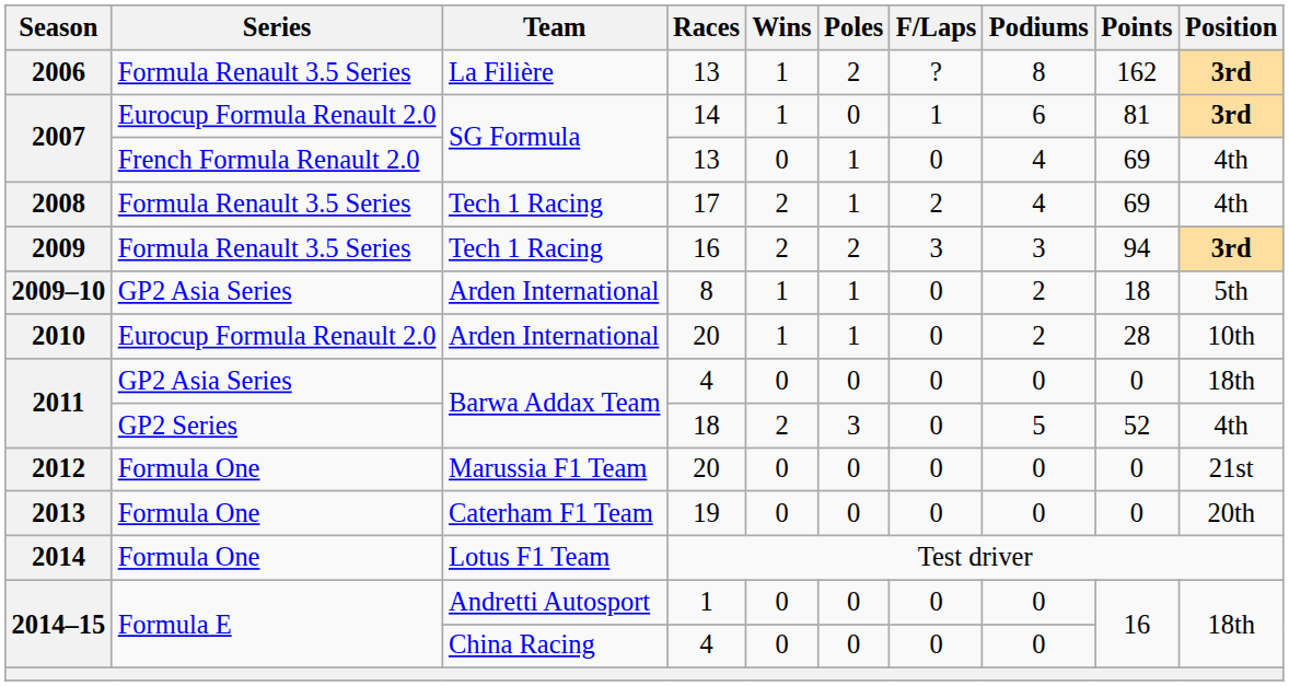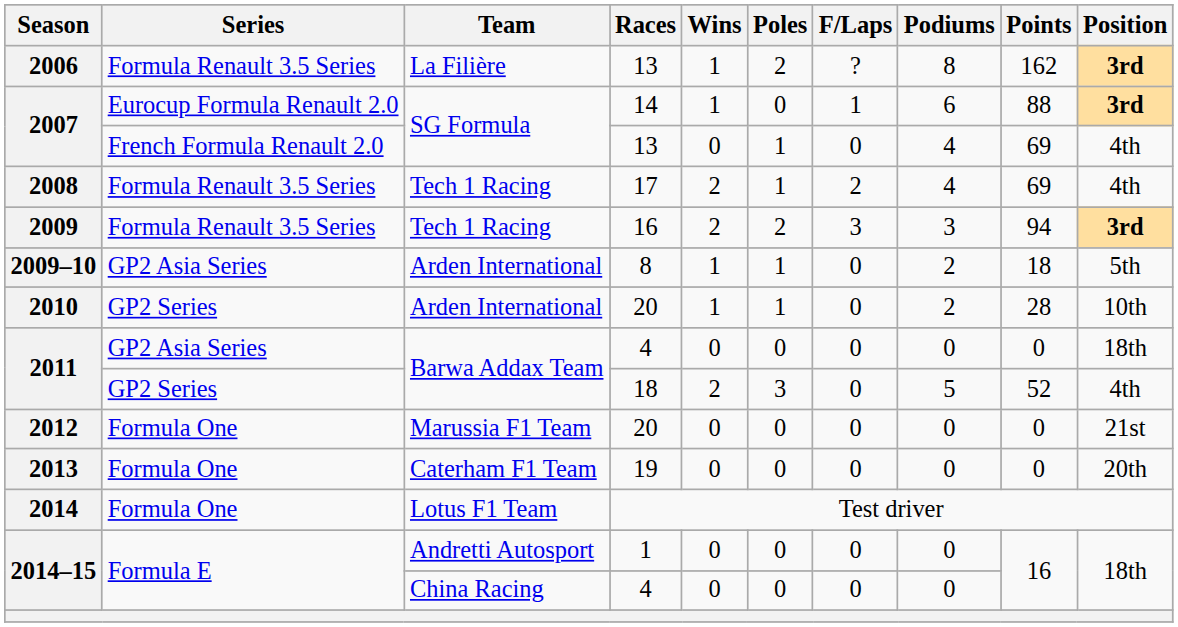 <table class="wikitable" style="font-size: 90%; text-align:center">
 <tr>
 <th>Season</th>
 <th>Series</th>
 <th>Team</th>
 <th>Races</th>
 <th>Wins</th>
 <th>Poles</th>
 <th>F/Laps</th>
 <th>Podiums</th>
 <th>Points</th>
 <th>Position</th>
 </tr>
 <tr>
 <th>2006</th>
 <td align=left><a href='#'>Formula Renault 3.5 Series</a></td>
 <td align=left><a href='#'>La Filière</a></td>
 <td>13</td>
 <td>1</td>
 <td>2</td>
 <td>?</td>
 <td>8</td>
 <td>162</td>
 <td style="background:#FFDF9F;"><strong>3rd</strong></td>
 </tr>
 <tr>
 <th rowspan=2>2007</th>
 <td align=left><a href='#'>Eurocup Formula Renault 2.0</a></td>
 <td align=left rowspan=2><a href='#'>SG Formula</a></td>
 <td>14</td>
 <td>1</td>
 <td>0</td>
 <td>1</td>
 <td>6</td>
-<td>81</td>
+<td>88</td>
 <td style="background:#FFDF9F;"><strong>3rd</strong></td>
 </tr>
 <tr>
 <td align=left><a href='#'>French Formula Renault 2.0</a></td>
 <td>13</td>
 <td>0</td>
 <td>1</td>
 <td>0</td>
 <td>4</td>
 <td>69</td>
 <td>4th</td>
 </tr>
 <tr>
 <th>2008</th>
 <td align=left><a href='#'>Formula Renault 3.5 Series</a></td>
 <td align=left><a href='#'>Tech 1 Racing</a></td>
 <td>17</td>
 <td>2</td>
 <td>1</td>
 <td>2</td>
 <td>4</td>
 <td>69</td>
 <td>4th</td>
 </tr>
 <tr>
 <th>2009</th>
 <td align=left><a href='#'>Formula Renault 3.5 Series</a></td>
 <td align=left><a href='#'>Tech 1 Racing</a></td>
 <td>16</td>
 <td>2</td>
 <td>2</td>
 <td>3</td>
 <td>3</td>
 <td>94</td>
 <td style="background:#FFDF9F;"><strong>3rd</strong></td>
 </tr>
 <tr>
 <th>2009–10</th>
 <td align=left><a href='#'>GP2 Asia Series</a></td>
 <td align=left><a href='#'>Arden International</a></td>
 <td>8</td>
 <td>1</td>
 <td>1</td>
 <td>0</td>
 <td>2</td>
 <td>18</td>
 <td>5th</td>
 </tr>
 <tr>
 <th>2010</th>
-<td align=left><a href='#'>Eurocup Formula Renault 2.0</a></td>
+<td align=left><a href='#'>GP2 Series</a></td>
 <td align=left><a href='#'>Arden International</a></td>
 <td>20</td>
 <td>1</td>
 <td>1</td>
 <td>0</td>
 <td>2</td>
 <td>28</td>
 <td>10th</td>
 </tr>
 <tr>
 <th rowspan=2>2011</th>
 <td align=left><a href='#'>GP2 Asia Series</a></td>
 <td align=left rowspan=2><a href='#'>Barwa Addax Team</a></td>
 <td>4</td>
 <td>0</td>
 <td>0</td>
 <td>0</td>
 <td>0</td>
 <td>0</td>
 <td>18th</td>
 </tr>
 <tr>
 <td align=left><a href='#'>GP2 Series</a></td>
 <td>18</td>
 <td>2</td>
 <td>3</td>
 <td>0</td>
 <td>5</td>
 <td>52</td>
 <td>4th</td>
 </tr>
 <tr>
 <th>2012</th>
 <td align=left><a href='#'>Formula One</a></td>
 <td align=left><a href='#'>Marussia F1 Team</a></td>
 <td>20</td>
 <td>0</td>
 <td>0</td>
 <td>0</td>
 <td>0</td>
 <td>0</td>
 <td>21st</td>
 </tr>
 <tr>
 <th>2013</th>
 <td align=left><a href='#'>Formula One</a></td>
 <td align=left><a href='#'>Caterham F1 Team</a></td>
 <td>19</td>
 <td>0</td>
 <td>0</td>
 <td>0</td>
 <td>0</td>
 <td>0</td>
 <td>20th</td>
 </tr>
 <tr>
 <th>2014</th>
 <td align=left><a href='#'>Formula One</a></td>
 <td align=left><a href='#'>Lotus F1 Team</a></td>
 <td align="center" colspan=7>Test driver</td>
 </tr>
 <tr>
 <th rowspan=2>2014–15</th>
 <td align=left rowspan=2><a href='#'>Formula E</a></td>
 <td align=left><a href='#'>Andretti Autosport</a></td>
 <td>1</td>
 <td>0</td>
 <td>0</td>
 <td>0</td>
 <td>0</td>
 <td rowspan=2>16</td>
 <td rowspan=2>18th</td>
 </tr>
 <tr>
 <td align=left><a href='#'>China Racing</a></td>
 <td>4</td>
 <td>0</td>
 <td>0</td>
 <td>0</td>
 <td>0</td>
 </tr>
 <tr>
 <th colspan="10"></th>
 </tr>
 </table>
